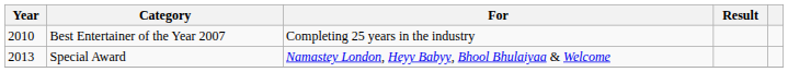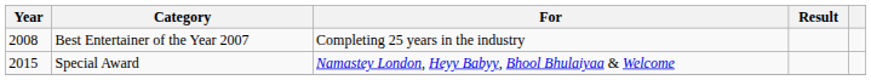 <table class="wikitable sortable plainrowheaders" width=75%>
 <tr>
 <th scope="col">Year</th>
 <th scope="col">Category</th>
 <th scope="col">For</th>
 <th scope="col">Result</th>
 <th scope="col" class="unsortable" width=2%></th>
 </tr>
 <tr>
-<td>2010</td>
+<td>2008</td>
 <td>Best Entertainer of the Year 2007</td>
 <td>Completing 25 years in the industry</td>
 <td></td>
 <td style="text-align:center;"></td>
 </tr>
 <tr>
-<td>2013</td>
+<td>2015</td>
 <td>Special Award</td>
 <td><em><a href='#'>Namastey London</a></em>, <em><a href='#'>Heyy Babyy</a></em>, <em><a href='#'>Bhool Bhulaiyaa</a></em> & <a href='#'><em>Welcome</em></a></td>
 <td></td>
 <td style="text-align:center;"></td>
 </tr>
 <tr>
 </tr>
 </table>
